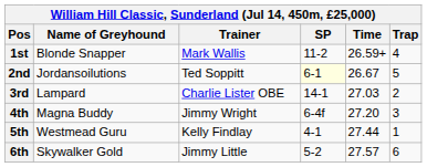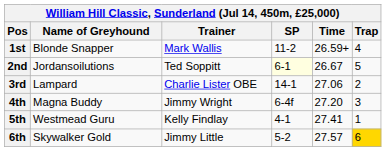 <table class="wikitable">
 <tr>
 <th colspan="6"><a href='#'>William Hill Classic</a>, <a href='#'>Sunderland</a> (Jul 14, 450m, £25,000)</th>
 </tr>
 <tr>
 <th width=30>Pos</th>
 <th width=180>Name of Greyhound</th>
 <th width=150>Trainer</th>
 <th width=50>SP</th>
 <th width=50>Time</th>
 <th width=30>Trap</th>
 </tr>
 <tr>
 <th>1st</th>
 <td>Blonde Snapper</td>
 <td><a href='#'>Mark Wallis</a></td>
 <td>11-2</td>
 <td>26.59+</td>
 <td>4</td>
 </tr>
 <tr>
 <th>2nd</th>
 <td>Jordansoilutions</td>
 <td>Ted Soppitt</td>
 <td style="background: lightyellow;">6-1</td>
 <td>26.67</td>
 <td>5</td>
 </tr>
 <tr>
 <th>3rd</th>
 <td>Lampard</td>
 <td><a href='#'>Charlie Lister</a> OBE</td>
 <td>14-1</td>
-<td>27.03</td>
+<td>27.06</td>
 <td>2</td>
 </tr>
 <tr>
 <th>4th</th>
 <td>Magna Buddy</td>
 <td>Jimmy Wright</td>
 <td>6-4f</td>
 <td>27.20</td>
 <td>3</td>
 </tr>
 <tr>
 <th>5th</th>
 <td>Westmead Guru</td>
 <td>Kelly Findlay</td>
 <td>4-1</td>
-<td>27.44</td>
+<td>27.41</td>
 <td>1</td>
 </tr>
 <tr>
 <th>6th</th>
 <td>Skywalker Gold</td>
 <td>Jimmy Little</td>
 <td>5-2</td>
 <td>27.57</td>
-<td>6</td>
+<td style="background: gold;">6</td>
 </tr>
 </table>
